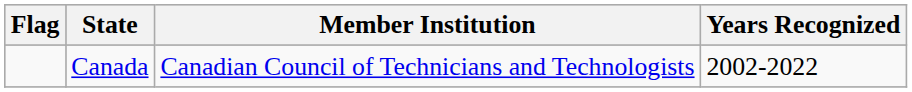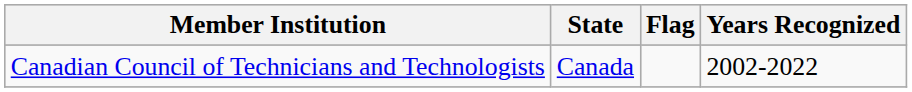 <table class="wikitable">
 <tr>
+<th>Member Institution</th>
+<th>State</th>
 <th>Flag</th>
-<th>State</th>
-<th>Member Institution</th>
 <th>Years Recognized</th>
 </tr>
 <tr>
+<td><a href='#'>Canadian Council of Technicians and Technologists</a></td>
+<td><a href='#'>Canada</a></td>
 <td></td>
-<td><a href='#'>Canada</a></td>
-<td><a href='#'>Canadian Council of Technicians and Technologists</a></td>
 <td>2002-2022</td>
 </tr>
 </table>
